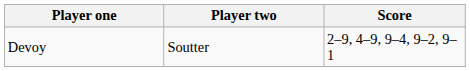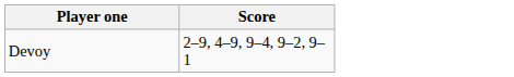 <table class="wikitable">
 <tr>
 <th width=170>Player one</th>
-<th width=170>Player two</th>
 <th width=150>Score</th>
 </tr>
 <tr>
 <td> Devoy</td>
-<td> Soutter</td>
 <td>2–9, 4–9, 9–4, 9–2, 9–1</td>
 </tr>
 </table>
